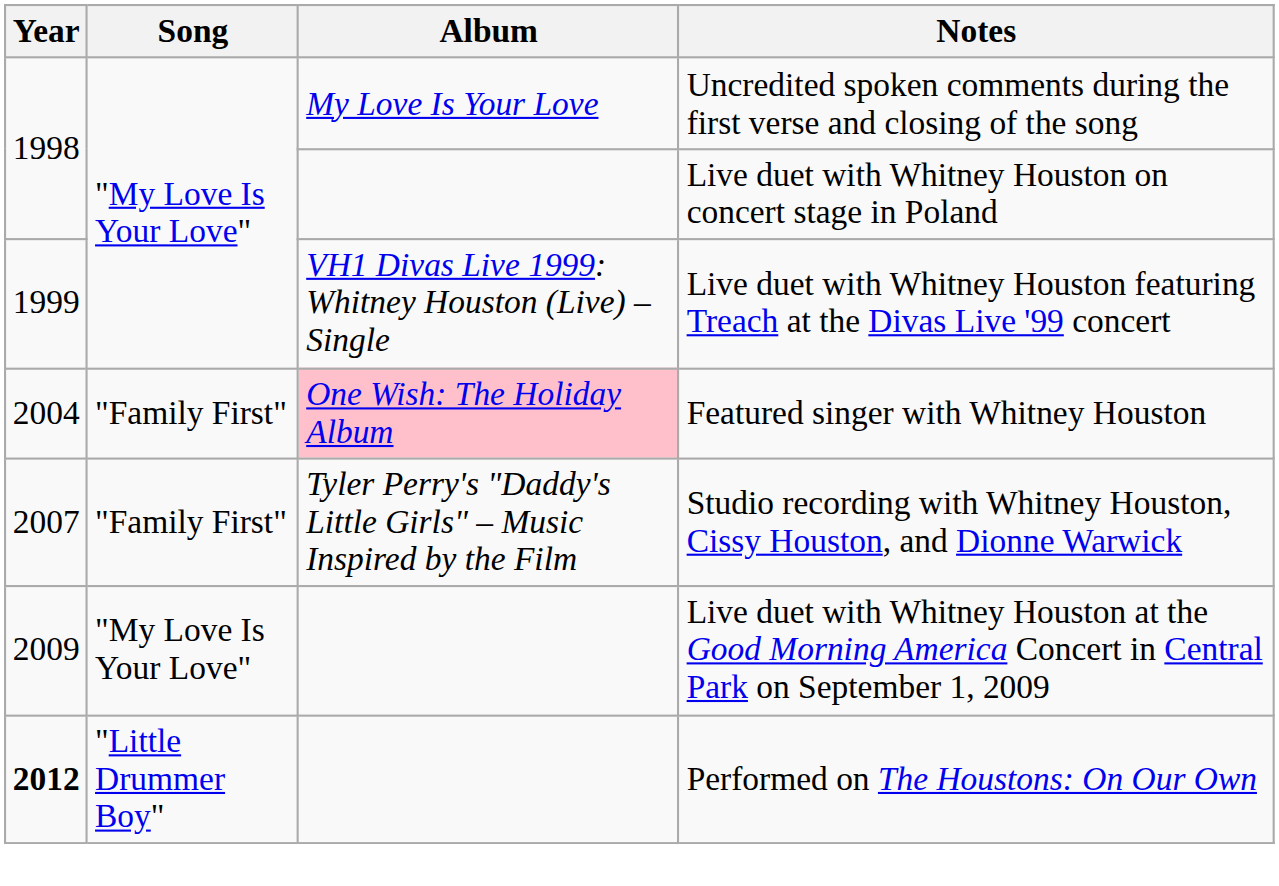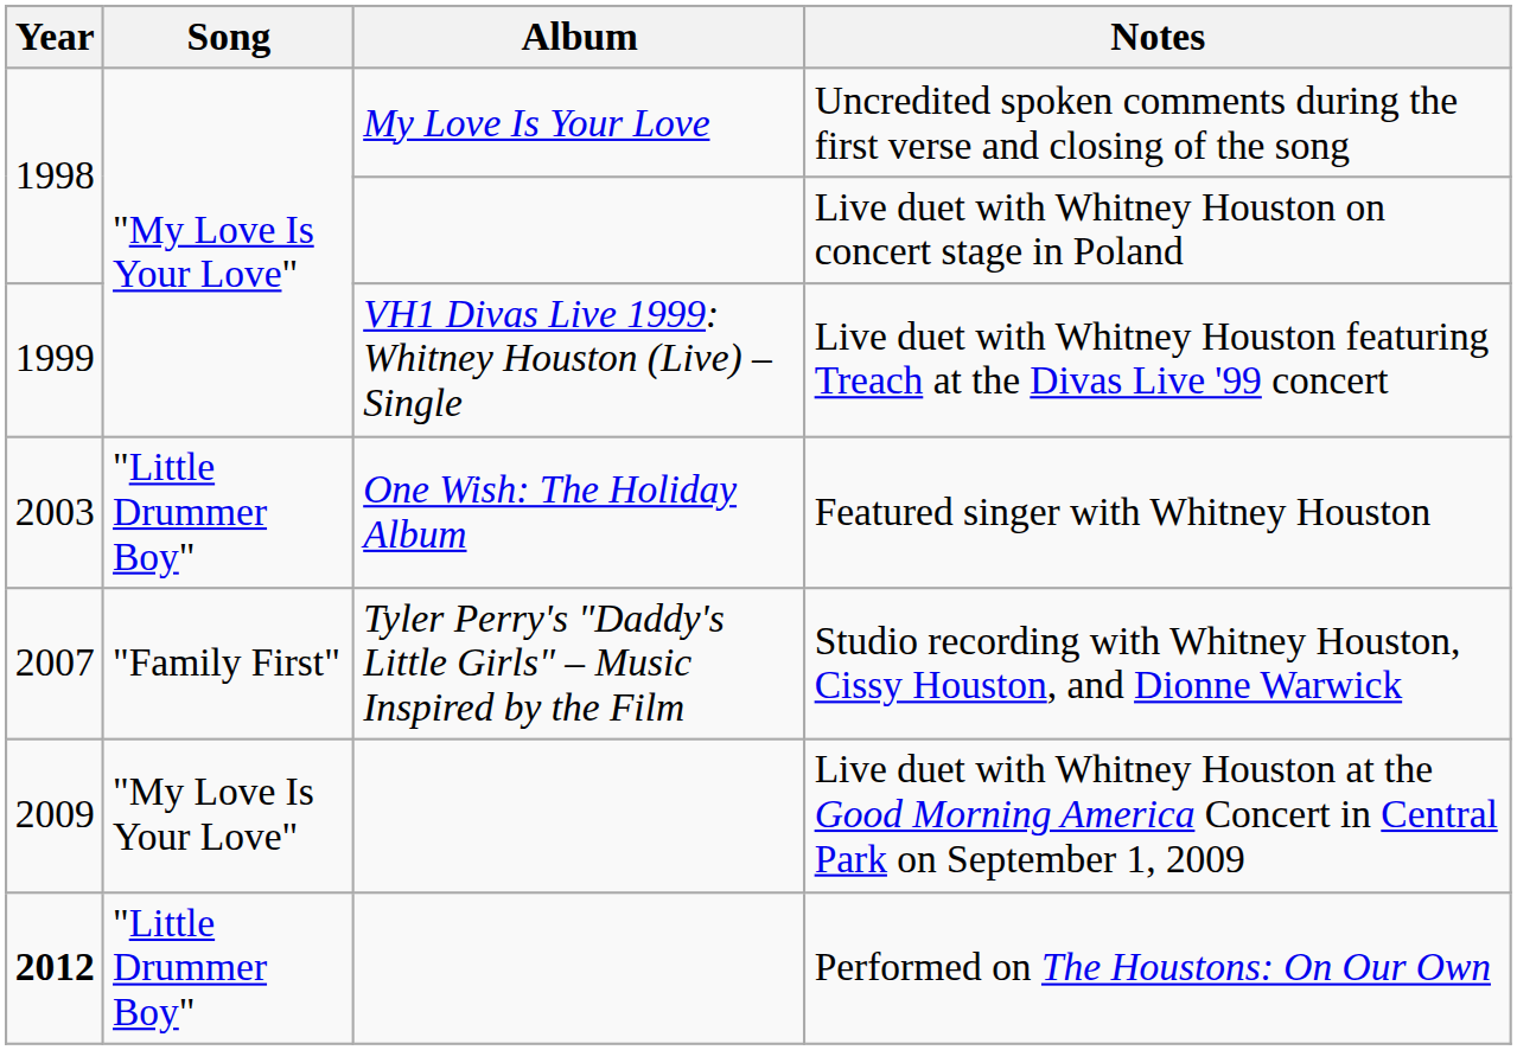 <table class="wikitable sortable plainrowheaders">
 <tr>
 <th scope="col">Year</th>
 <th scope="col">Song</th>
 <th scope="col">Album</th>
 <th scope="col" class="unsortable">Notes</th>
 </tr>
 <tr>
 <td rowspan="2">1998</td>
 <td rowspan="3">"<a href='#'>My Love Is Your Love</a>"</td>
 <td><em><a href='#'>My Love Is Your Love</a></em></td>
 <td>Uncredited spoken comments during the first verse and closing of the song</td>
 </tr>
 <tr>
 <td></td>
 <td>Live duet with Whitney Houston on concert stage in Poland</td>
 </tr>
 <tr>
 <td>1999</td>
 <td><em><a href='#'>VH1 Divas Live 1999</a>: Whitney Houston (Live) – Single</em></td>
 <td>Live duet with Whitney Houston featuring <a href='#'>Treach</a> at the <a href='#'>Divas Live '99</a> concert</td>
 </tr>
 <tr>
-<td>2004</td>
-<td>"Family First"</td>
-<td style="background: pink;"><em><a href='#'>One Wish: The Holiday Album</a></em></td>
+<td>2003</td>
+<td>"<a href='#'>Little Drummer Boy</a>"</td>
+<td><em><a href='#'>One Wish: The Holiday Album</a></em></td>
 <td>Featured singer with Whitney Houston</td>
 </tr>
 <tr>
 <td>2007</td>
 <td>"Family First"</td>
 <td><em>Tyler Perry's "Daddy's Little Girls" – Music Inspired by the Film</em></td>
 <td>Studio recording with Whitney Houston, <a href='#'>Cissy Houston</a>, and <a href='#'>Dionne Warwick</a></td>
 </tr>
 <tr>
 <td>2009</td>
 <td>"My Love Is Your Love"</td>
 <td></td>
 <td>Live duet with Whitney Houston at the <em><a href='#'>Good Morning America</a></em> Concert in <a href='#'>Central Park</a> on September 1, 2009</td>
 </tr>
 <tr>
 <td><strong>2012</strong></td>
 <td>"<a href='#'>Little Drummer Boy</a>"</td>
 <td></td>
 <td>Performed on <em><a href='#'>The Houstons: On Our Own</a></em></td>
 </tr>
 </table>
